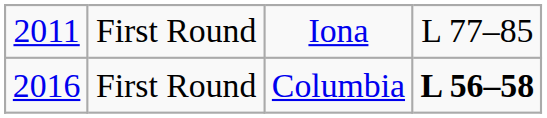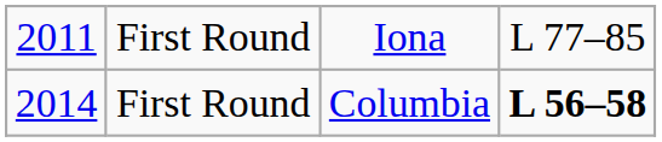 <table class="wikitable">
 <tr align="center">
 <td><a href='#'>2011</a></td>
 <td>First Round</td>
 <td><a href='#'>Iona</a></td>
 <td>L 77–85</td>
 </tr>
 <tr align="center">
-<td><a href='#'>2016</a></td>
+<td><a href='#'>2014</a></td>
 <td>First Round</td>
 <td><a href='#'>Columbia</a></td>
 <td><strong>L 56–58</strong></td>
 </tr>
 </table>
